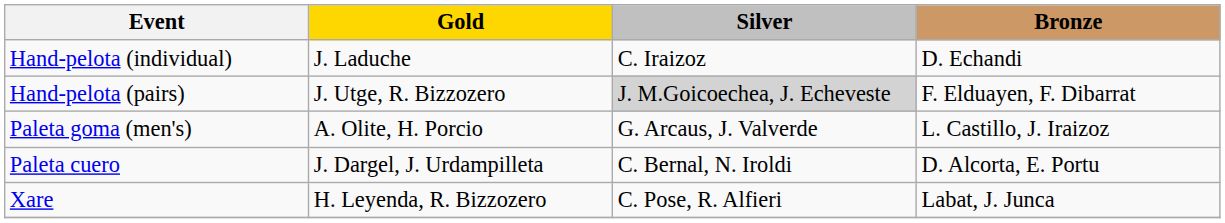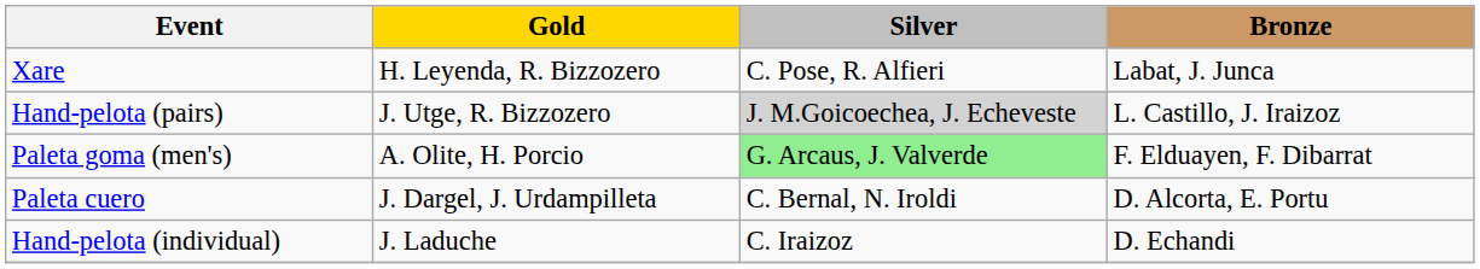 <table class="wikitable" style="max-width: 23cm; width: 100%">
 <tr>
 <th scope="col">Event</th>
 <th scope="col" style="background-color:gold; width:25%">Gold</th>
 <th scope="col" style="background-color:silver; width:25%; width:25%">Silver</th>
 <th scope="col" style="background-color:#cc9966; width:25%">Bronze</th>
 </tr>
 <tr>
-<td><a href='#'>Hand-pelota</a> (individual)</td>
-<td> J. Laduche</td>
-<td> C. Iraizoz</td>
-<td> D. Echandi</td>
+<td><a href='#'>Xare</a></td>
+<td> H. Leyenda, R. Bizzozero</td>
+<td> C. Pose, R. Alfieri</td>
+<td> Labat, J. Junca</td>
 </tr>
 <tr>
 <td><a href='#'>Hand-pelota</a> (pairs)</td>
 <td> J. Utge, R. Bizzozero</td>
 <td style="background: lightgrey;"> J. M.Goicoechea, J. Echeveste</td>
-<td> F. Elduayen, F. Dibarrat</td>
+<td> L. Castillo, J. Iraizoz</td>
 </tr>
 <tr>
 <td><a href='#'>Paleta goma</a> (men's)</td>
 <td> A. Olite, H. Porcio</td>
-<td> G. Arcaus, J. Valverde</td>
-<td> L. Castillo, J. Iraizoz</td>
+<td style="background: lightgreen;"> G. Arcaus, J. Valverde</td>
+<td> F. Elduayen, F. Dibarrat</td>
 </tr>
 <tr>
 <td><a href='#'>Paleta cuero</a></td>
 <td> J. Dargel, J. Urdampilleta</td>
 <td> C. Bernal, N. Iroldi</td>
 <td> D. Alcorta, E. Portu</td>
 </tr>
 <tr>
-<td><a href='#'>Xare</a></td>
-<td> H. Leyenda, R. Bizzozero</td>
-<td> C. Pose, R. Alfieri</td>
-<td> Labat, J. Junca</td>
+<td><a href='#'>Hand-pelota</a> (individual)</td>
+<td> J. Laduche</td>
+<td> C. Iraizoz</td>
+<td> D. Echandi</td>
 </tr>
 <tr>
 </tr>
 </table>
